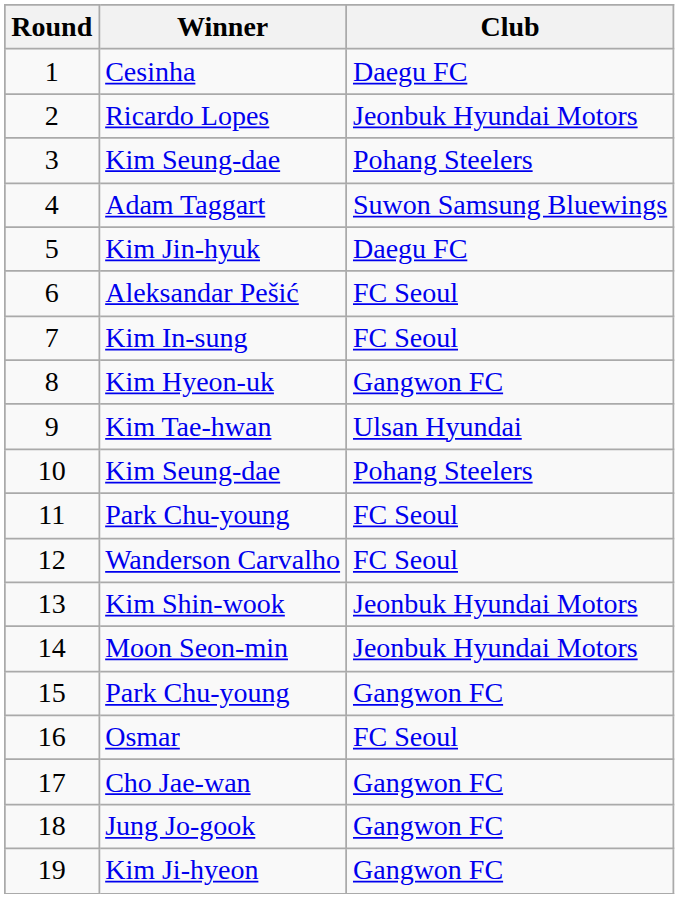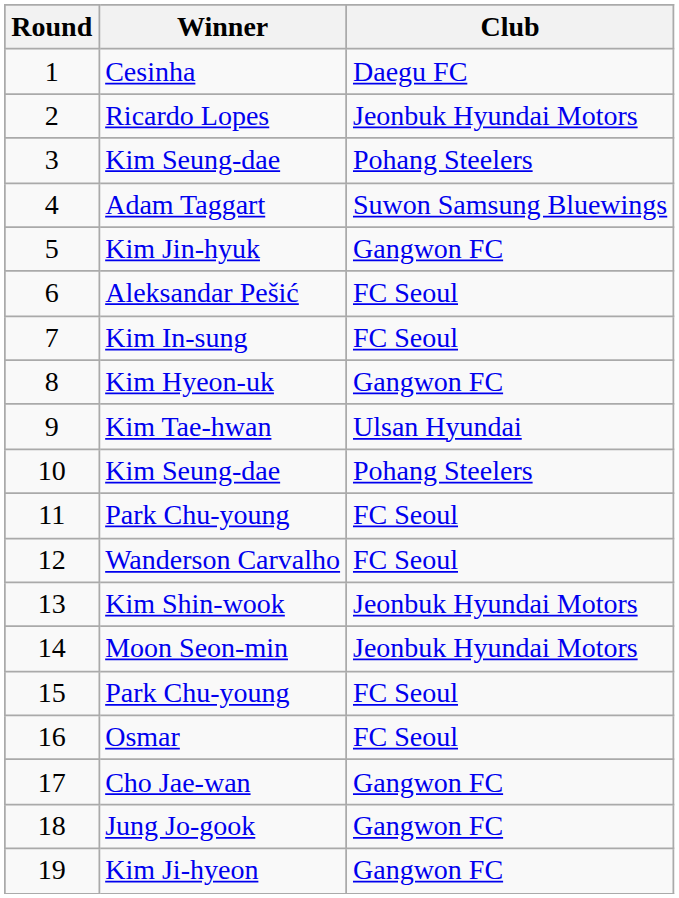 <table class="wikitable">
 <tr>
 <th>Round</th>
 <th>Winner</th>
 <th>Club</th>
 </tr>
 <tr>
 <td align=center>1</td>
 <td> <a href='#'>Cesinha</a></td>
 <td><a href='#'>Daegu FC</a></td>
 </tr>
 <tr>
 <td align=center>2</td>
 <td> <a href='#'>Ricardo Lopes</a></td>
 <td><a href='#'>Jeonbuk Hyundai Motors</a></td>
 </tr>
 <tr>
 <td align=center>3</td>
 <td> <a href='#'>Kim Seung-dae</a></td>
 <td><a href='#'>Pohang Steelers</a></td>
 </tr>
 <tr>
 <td align=center>4</td>
 <td> <a href='#'>Adam Taggart</a></td>
 <td><a href='#'>Suwon Samsung Bluewings</a></td>
 </tr>
 <tr>
 <td align=center>5</td>
 <td> <a href='#'>Kim Jin-hyuk</a></td>
-<td><a href='#'>Daegu FC</a></td>
+<td><a href='#'>Gangwon FC</a></td>
 </tr>
 <tr>
 <td align=center>6</td>
 <td> <a href='#'>Aleksandar Pešić</a></td>
 <td><a href='#'>FC Seoul</a></td>
 </tr>
 <tr>
 <td align=center>7</td>
 <td> <a href='#'>Kim In-sung</a></td>
 <td><a href='#'>FC Seoul</a></td>
 </tr>
 <tr>
 <td align=center>8</td>
 <td> <a href='#'>Kim Hyeon-uk</a></td>
 <td><a href='#'>Gangwon FC</a></td>
 </tr>
 <tr>
 <td align=center>9</td>
 <td> <a href='#'>Kim Tae-hwan</a></td>
 <td><a href='#'>Ulsan Hyundai</a></td>
 </tr>
 <tr>
 <td align=center>10</td>
 <td> <a href='#'>Kim Seung-dae</a></td>
 <td><a href='#'>Pohang Steelers</a></td>
 </tr>
 <tr>
 <td align=center>11</td>
 <td> <a href='#'>Park Chu-young</a></td>
 <td><a href='#'>FC Seoul</a></td>
 </tr>
 <tr>
 <td align=center>12</td>
 <td> <a href='#'>Wanderson Carvalho</a></td>
 <td><a href='#'>FC Seoul</a></td>
 </tr>
 <tr>
 <td align=center>13</td>
 <td> <a href='#'>Kim Shin-wook</a></td>
 <td><a href='#'>Jeonbuk Hyundai Motors</a></td>
 </tr>
 <tr>
 <td align=center>14</td>
 <td> <a href='#'>Moon Seon-min</a></td>
 <td><a href='#'>Jeonbuk Hyundai Motors</a></td>
 </tr>
 <tr>
 <td align=center>15</td>
 <td> <a href='#'>Park Chu-young</a></td>
-<td><a href='#'>Gangwon FC</a></td>
+<td><a href='#'>FC Seoul</a></td>
 </tr>
 <tr>
 <td align=center>16</td>
 <td> <a href='#'>Osmar</a></td>
 <td><a href='#'>FC Seoul</a></td>
 </tr>
 <tr>
 <td align=center>17</td>
 <td> <a href='#'>Cho Jae-wan</a></td>
 <td><a href='#'>Gangwon FC</a></td>
 </tr>
 <tr>
 <td align=center>18</td>
 <td> <a href='#'>Jung Jo-gook</a></td>
 <td><a href='#'>Gangwon FC</a></td>
 </tr>
 <tr>
 <td align=center>19</td>
 <td> <a href='#'>Kim Ji-hyeon</a></td>
 <td><a href='#'>Gangwon FC</a></td>
 </tr>
 </table>
